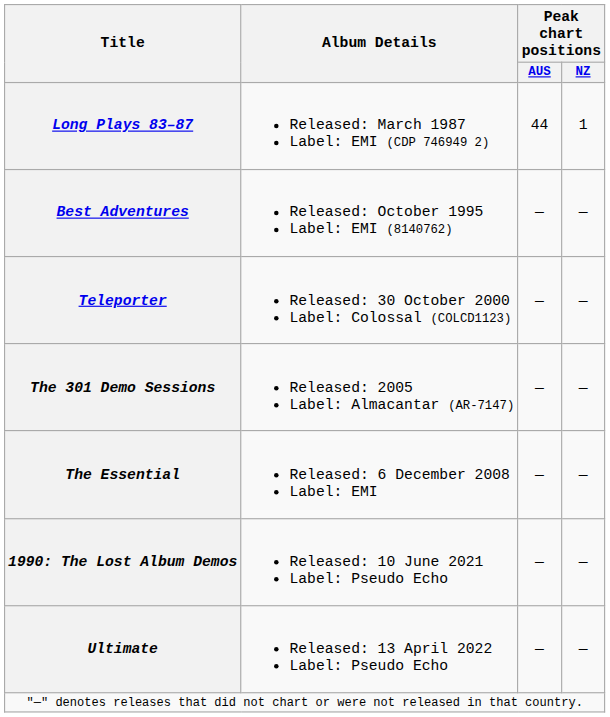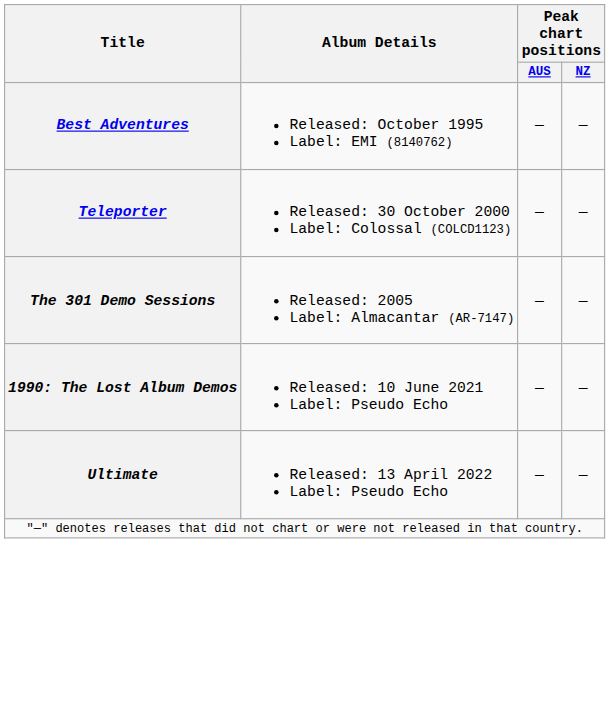 <table class="wikitable plainrowheaders">
 <tr>
 <th scope="col" rowspan="2">Title</th>
 <th scope="col" rowspan="2">Album Details</th>
 <th scope="col" colspan="2">Peak chart positions</th>
 </tr>
 <tr>
 <th style="width:3em;font-size:85%"><a href='#'>AUS</a><br></th>
 <th style="width:3em;font-size:85%"><a href='#'>NZ</a><br></th>
-</tr>
-<tr>
-<th scope="row"><em><a href='#'>Long Plays 83–87</a></em></th>
-<td><br><ul><li>Released: March 1987</li><li>Label: EMI <small>(CDP 746949 2)</small></li></ul></td>
-<td align="center">44</td>
-<td align="center">1</td>
 </tr>
 <tr>
 <th scope="row"><em><a href='#'>Best Adventures</a></em></th>
 <td><br><ul><li>Released: October 1995</li><li>Label: EMI <small>(8140762)</small></li></ul></td>
 <td align="center">—</td>
 <td align="center">—</td>
 </tr>
 <tr>
 <th scope="row"><em><a href='#'>Teleporter</a></em></th>
 <td><br><ul><li>Released: 30 October 2000</li><li>Label: Colossal <small>(COLCD1123)</small></li></ul></td>
 <td align="center">—</td>
 <td align="center">—</td>
 </tr>
 <tr>
 <th scope="row"><em>The 301 Demo Sessions</em></th>
 <td><br><ul><li>Released: 2005</li><li>Label: Almacantar <small>(AR-7147)</small></li></ul></td>
 <td align="center">—</td>
 <td align="center">—</td>
 </tr>
 <tr>
-<th scope="row"><em>The Essential</em></th>
-<td><br><ul><li>Released: 6 December 2008</li><li>Label: EMI</li></ul></td>
-<td align="center">—</td>
-<td align="center">—</td>
-</tr>
-<tr>
 <th scope="row"><em>1990: The Lost Album Demos</em></th>
 <td><br><ul><li>Released: 10 June 2021</li><li>Label: Pseudo Echo</li></ul></td>
 <td align="center">—</td>
 <td align="center">—</td>
 </tr>
 <tr>
 <th scope="row"><em>Ultimate</em></th>
 <td><br><ul><li>Released: 13 April 2022</li><li>Label: Pseudo Echo</li></ul></td>
 <td align="center">—</td>
 <td align="center">—</td>
 </tr>
 <tr>
 <td align="center" colspan="4" style="font-size: 8pt">"—" denotes releases that did not chart or were not released in that country.</td>
 </tr>
 </table>
